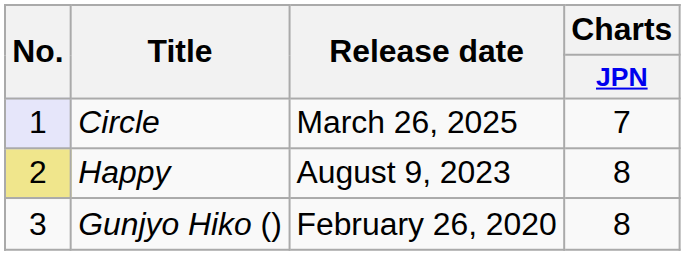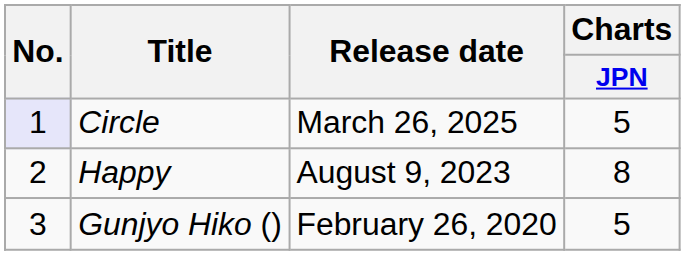 <table class="wikitable">
 <tr>
 <th rowspan="2">No.</th>
 <th rowspan="2">Title</th>
 <th rowspan="2">Release date</th>
 <th>Charts</th>
 </tr>
 <tr style="font-size:smaller;">
 <th><a href='#'>JPN</a><br></th>
 </tr>
 <tr>
 <td align="center" style="background: lavender;">1</td>
 <td><em>Circle</em></td>
 <td>March 26, 2025</td>
-<td align="center">7</td>
+<td align="center">5</td>
 </tr>
 <tr>
-<td align="center" style="background: khaki;">2</td>
+<td align="center">2</td>
 <td><em>Happy</em></td>
 <td>August 9, 2023</td>
 <td align="center">8</td>
 </tr>
 <tr>
 <td align="center">3</td>
 <td><em>Gunjyo Hiko</em> ()</td>
 <td>February 26, 2020</td>
-<td align="center">8</td>
+<td align="center">5</td>
 </tr>
 </table>
